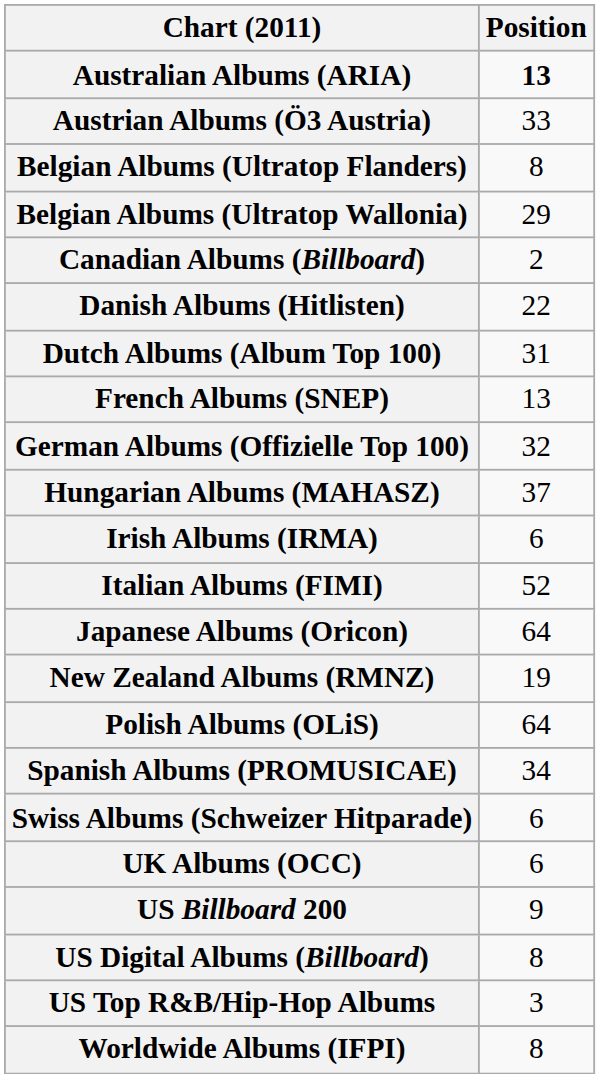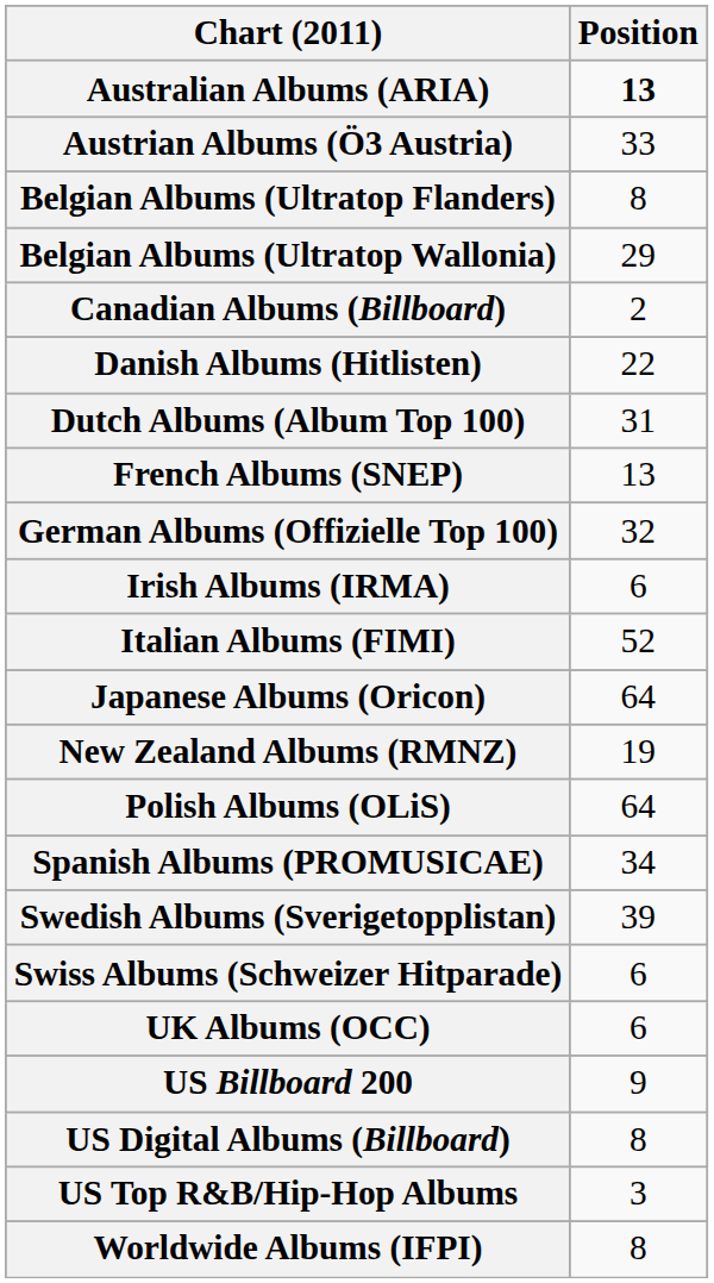 <table class="wikitable plainrowheaders sortable" style="text-align:center;">
 <tr>
 <th scope="col">Chart (2011)</th>
 <th scope="col">Position</th>
 </tr>
 <tr>
 <th scope="row">Australian Albums (ARIA)</th>
 <td><strong>13</strong></td>
 </tr>
 <tr>
 <th scope="row">Austrian Albums (Ö3 Austria)</th>
 <td>33</td>
 </tr>
 <tr>
 <th scope="row">Belgian Albums (Ultratop Flanders) </th>
 <td>8</td>
 </tr>
 <tr>
 <th scope="row">Belgian Albums (Ultratop Wallonia)</th>
 <td>29</td>
 </tr>
 <tr>
 <th scope="row">Canadian Albums (<em>Billboard</em>)</th>
 <td>2</td>
 </tr>
 <tr>
 <th scope="row">Danish Albums (Hitlisten)</th>
 <td>22</td>
 </tr>
 <tr>
 <th scope="row">Dutch Albums (Album Top 100)</th>
 <td>31</td>
 </tr>
 <tr>
 <th scope="row">French Albums (SNEP)</th>
 <td>13</td>
 </tr>
 <tr>
 <th scope="row">German Albums (Offizielle Top 100)</th>
 <td align="center">32</td>
 </tr>
 <tr>
-<th scope="row">Hungarian Albums (MAHASZ)</th>
-<td>37</td>
-</tr>
-<tr>
 <th scope="row">Irish Albums (IRMA)</th>
 <td>6</td>
 </tr>
 <tr>
 <th scope="row">Italian Albums (FIMI)</th>
 <td>52</td>
 </tr>
 <tr>
 <th scope="row">Japanese Albums (Oricon)</th>
 <td>64</td>
 </tr>
 <tr>
 <th scope="row">New Zealand Albums (RMNZ)</th>
 <td>19</td>
 </tr>
 <tr>
 <th scope="row">Polish Albums (OLiS)</th>
 <td>64</td>
 </tr>
 <tr>
 <th scope="row">Spanish Albums (PROMUSICAE)</th>
 <td>34</td>
+</tr>
+<tr>
+<th scope="row">Swedish Albums (Sverigetopplistan)</th>
+<td>39</td>
 </tr>
 <tr>
 <th scope="row">Swiss Albums (Schweizer Hitparade)</th>
 <td>6</td>
 </tr>
 <tr>
 <th scope="row">UK Albums (OCC)</th>
 <td>6</td>
 </tr>
 <tr>
 <th scope="row">US <em>Billboard</em> 200</th>
 <td>9</td>
 </tr>
 <tr>
 <th scope="row">US Digital Albums (<em>Billboard</em>)</th>
 <td>8</td>
 </tr>
 <tr>
 <th scope="row">US Top R&B/Hip-Hop Albums</th>
 <td>3</td>
 </tr>
 <tr>
 <th scope="row">Worldwide Albums (IFPI)</th>
 <td style="text-align:center;">8</td>
 </tr>
 </table>
